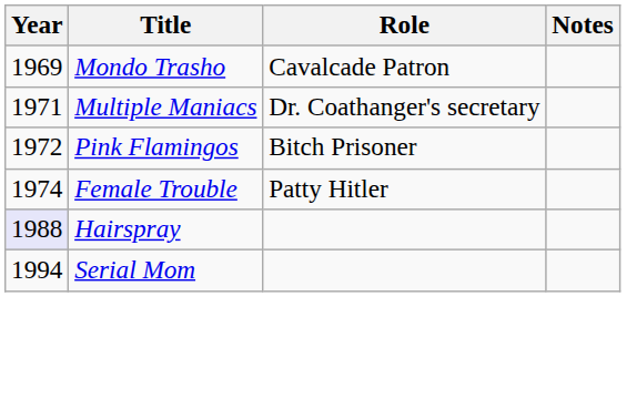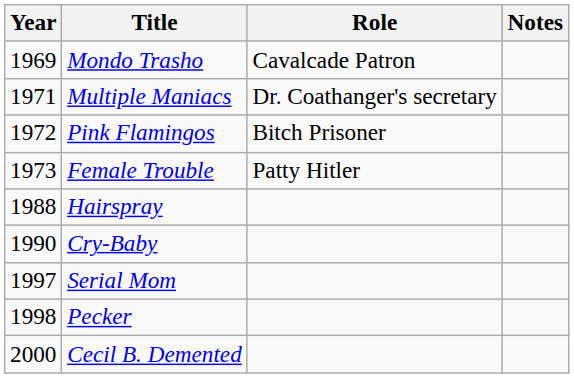 <table class="wikitable sortable">
 <tr>
 <th>Year</th>
 <th>Title</th>
 <th>Role</th>
 <th class="unsortable">Notes</th>
 </tr>
 <tr>
 <td>1969</td>
 <td><em><a href='#'>Mondo Trasho</a></em></td>
 <td>Cavalcade Patron</td>
 <td></td>
 </tr>
 <tr>
 <td>1971</td>
 <td><em><a href='#'>Multiple Maniacs</a></em></td>
 <td>Dr. Coathanger's secretary</td>
 <td></td>
 </tr>
 <tr>
 <td>1972</td>
 <td><em><a href='#'>Pink Flamingos</a></em></td>
 <td>Bitch Prisoner</td>
 <td></td>
 </tr>
 <tr>
-<td>1974</td>
+<td>1973</td>
 <td><em><a href='#'>Female Trouble</a></em></td>
 <td>Patty Hitler</td>
 <td></td>
 </tr>
 <tr>
-<td style="background: lavender;">1988</td>
+<td>1988</td>
 <td><a href='#'><em>Hairspray</em></a></td>
 <td></td>
 <td></td>
 </tr>
 <tr>
-<td>1994</td>
+<td>1990</td>
+<td><em><a href='#'>Cry-Baby</a></em></td>
+<td></td>
+<td></td>
+</tr>
+<tr>
+<td>1997</td>
 <td><em><a href='#'>Serial Mom</a></em></td>
 <td></td>
 <td></td>
 </tr>
+<tr>
+<td>1998</td>
+<td><em><a href='#'>Pecker</a></em></td>
+<td></td>
+<td></td>
+</tr>
+<tr>
+<td>2000</td>
+<td><em><a href='#'>Cecil B. Demented</a></em></td>
+<td></td>
+<td></td>
+</tr>
 </table>
